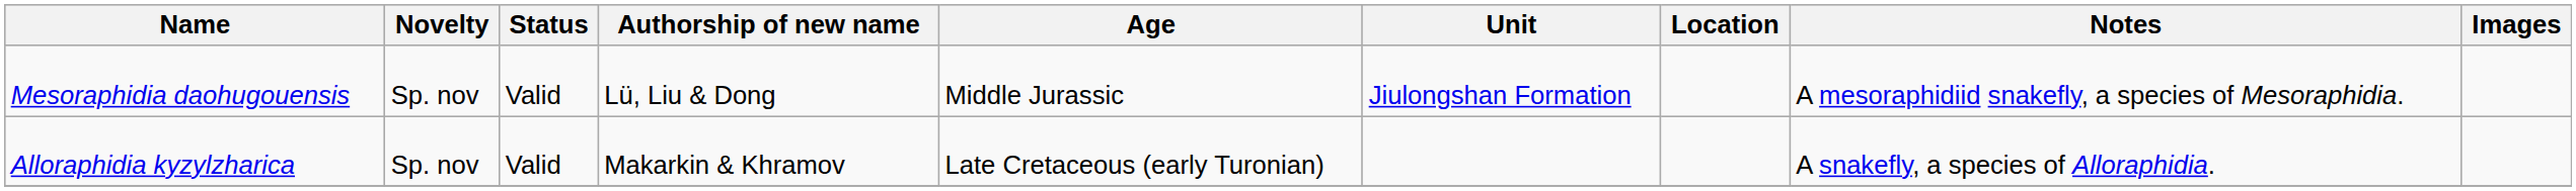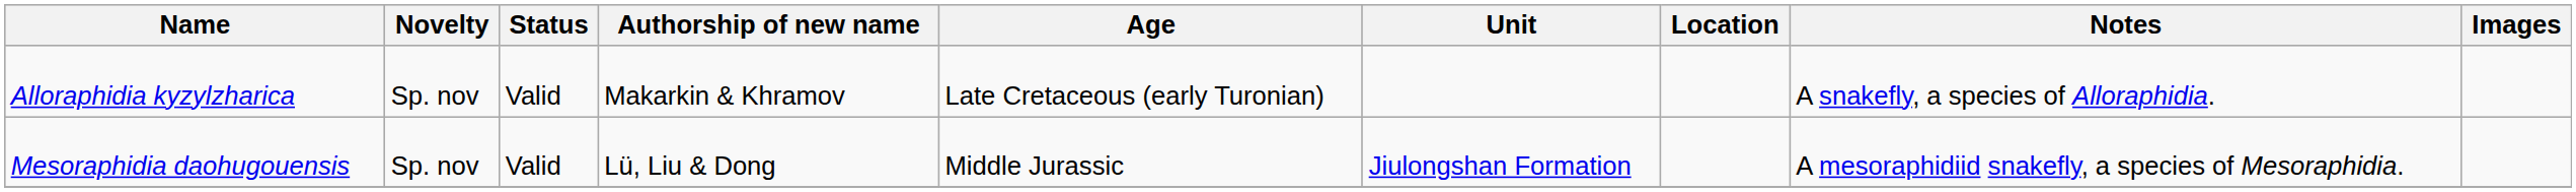 <table class="wikitable sortable" align="center" width="100%">
 <tr>
 <th>Name</th>
 <th>Novelty</th>
 <th>Status</th>
 <th>Authorship of new name</th>
 <th>Age</th>
 <th>Unit</th>
 <th>Location</th>
 <th>Notes</th>
 <th>Images</th>
 </tr>
 <tr>
+<td><br><em><a href='#'>Alloraphidia kyzylzharica</a></em></td>
+<td><br>Sp. nov</td>
+<td><br>Valid</td>
+<td><br>Makarkin & Khramov</td>
+<td><br>Late Cretaceous (early Turonian)</td>
+<td></td>
+<td><br></td>
+<td><br>A <a href='#'>snakefly</a>, a species of <em><a href='#'>Alloraphidia</a></em>.</td>
+<td></td>
+</tr>
+<tr>
 <td><br><em><a href='#'>Mesoraphidia daohugouensis</a></em></td>
 <td><br>Sp. nov</td>
 <td><br>Valid</td>
 <td><br>Lü, Liu & Dong</td>
 <td><br>Middle Jurassic</td>
 <td><br><a href='#'>Jiulongshan Formation</a></td>
 <td><br></td>
 <td><br>A <a href='#'>mesoraphidiid</a> <a href='#'>snakefly</a>, a species of <em>Mesoraphidia</em>.</td>
 <td></td>
 </tr>
 <tr>
-<td><br><em><a href='#'>Alloraphidia kyzylzharica</a></em></td>
-<td><br>Sp. nov</td>
-<td><br>Valid</td>
-<td><br>Makarkin & Khramov</td>
-<td><br>Late Cretaceous (early Turonian)</td>
-<td></td>
-<td><br></td>
-<td><br>A <a href='#'>snakefly</a>, a species of <em><a href='#'>Alloraphidia</a></em>.</td>
-<td></td>
-</tr>
-<tr>
 </tr>
 </table>
